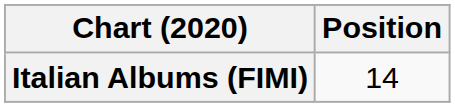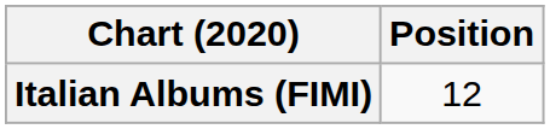 <table class="wikitable plainrowheaders" style="text-align:center;">
 <tr>
 <th>Chart (2020)</th>
 <th>Position</th>
 </tr>
 <tr>
 <th scope="row">Italian Albums (FIMI)</th>
-<td>14</td>
+<td>12</td>
 </tr>
 </table>
